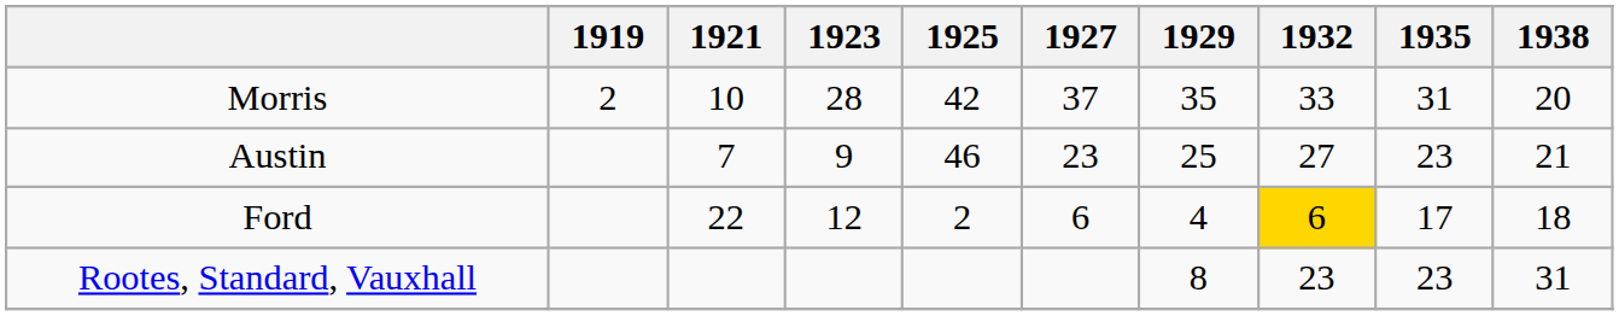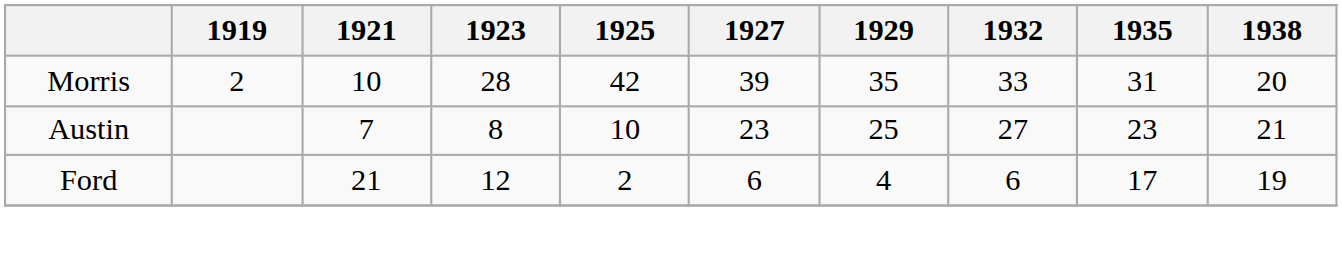 <table class="wikitable" style="font-size: 90%; text-align:center;" width=50%>
 <tr>
 </tr>
 <tr>
 <th></th>
 <th>1919</th>
 <th>1921</th>
 <th>1923</th>
 <th>1925</th>
 <th>1927</th>
 <th>1929</th>
 <th>1932</th>
 <th>1935</th>
 <th>1938</th>
 </tr>
 <tr>
 <td>Morris</td>
 <td>2</td>
 <td>10</td>
 <td>28</td>
 <td>42</td>
-<td>37</td>
+<td>39</td>
 <td>35</td>
 <td>33</td>
 <td>31</td>
 <td>20</td>
 </tr>
 <tr>
 <td>Austin</td>
 <td></td>
 <td>7</td>
-<td>9</td>
-<td>46</td>
+<td>8</td>
+<td>10</td>
 <td>23</td>
 <td>25</td>
 <td>27</td>
 <td>23</td>
 <td>21</td>
 </tr>
 <tr>
 <td>Ford</td>
 <td></td>
-<td>22</td>
+<td>21</td>
 <td>12</td>
 <td>2</td>
 <td>6</td>
 <td>4</td>
-<td style="background: gold;">6</td>
+<td>6</td>
 <td>17</td>
-<td>18</td>
-</tr>
-<tr>
-<td><a href='#'>Rootes</a>, <a href='#'>Standard</a>, <a href='#'>Vauxhall</a></td>
-<td></td>
-<td></td>
-<td></td>
-<td></td>
-<td></td>
-<td>8</td>
-<td>23</td>
-<td>23</td>
-<td>31</td>
+<td>19</td>
 </tr>
 <tr>
 </tr>
 </table>
